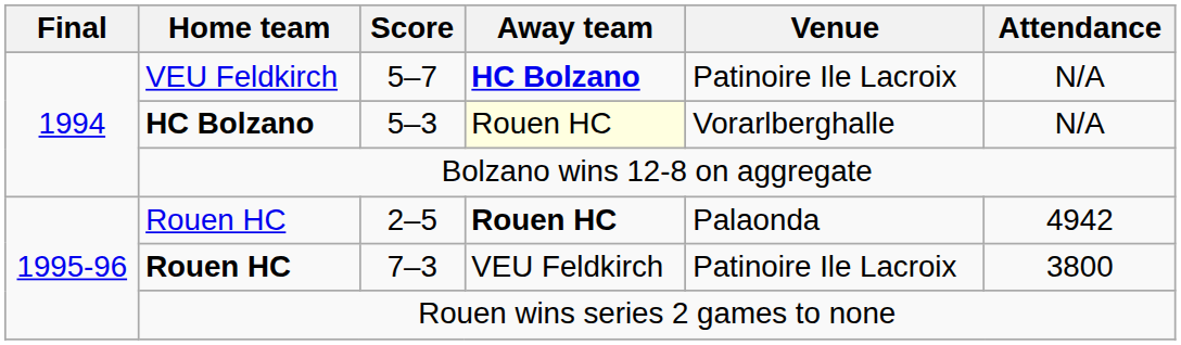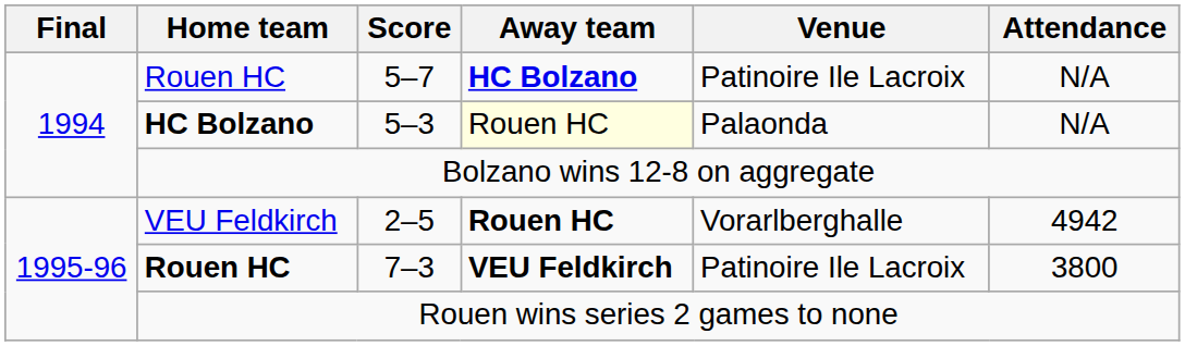 <table class="wikitable" border="1" style="width:100%;">
 <tr>
 <th>Final</th>
 <th>Home team</th>
 <th>Score</th>
 <th>Away team</th>
 <th>Venue</th>
 <th>Attendance</th>
 </tr>
 <tr>
 <td rowspan=3 align=center><a href='#'>1994</a></td>
-<td> <a href='#'>VEU Feldkirch</a></td>
+<td> <a href='#'>Rouen HC</a></td>
 <td align=center>5–7</td>
 <td> <strong><a href='#'>HC Bolzano</a></strong></td>
 <td>Patinoire Ile Lacroix</td>
 <td align=center>N/A</td>
 </tr>
 <tr>
 <td> <strong>HC Bolzano</strong></td>
 <td align=center>5–3</td>
 <td style="background: lightyellow;"> Rouen HC</td>
-<td>Vorarlberghalle</td>
+<td>Palaonda</td>
 <td align=center>N/A</td>
 </tr>
 <tr>
 <td colspan=5 align=center>Bolzano wins 12-8 on aggregate</td>
 </tr>
 <tr>
 <td rowspan=3 align=center><a href='#'>1995-96</a></td>
-<td> <a href='#'>Rouen HC</a></td>
+<td> <a href='#'>VEU Feldkirch</a></td>
 <td align=center>2–5</td>
 <td> <strong>Rouen HC</strong></td>
-<td>Palaonda</td>
+<td>Vorarlberghalle</td>
 <td align=center>4942</td>
 </tr>
 <tr>
 <td> <strong>Rouen HC</strong></td>
 <td align=center>7–3</td>
-<td> VEU Feldkirch</td>
+<td><strong> VEU Feldkirch</strong></td>
 <td>Patinoire Ile Lacroix</td>
 <td align=center>3800</td>
 </tr>
 <tr>
 <td colspan=5 align=center>Rouen wins series 2 games to none</td>
 </tr>
 </table>
